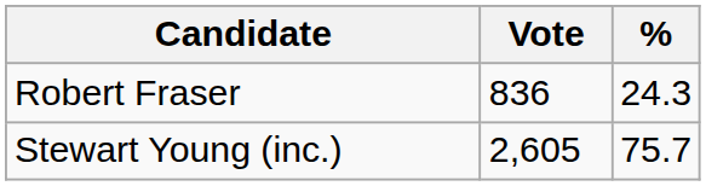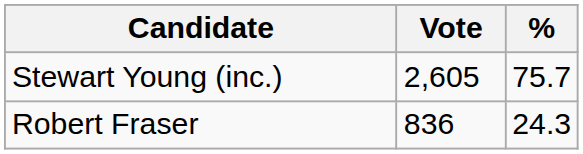 <table class="wikitable">
 <tr>
 <th bgcolor="#DDDDFF" width="200px">Candidate</th>
 <th bgcolor="#DDDDFF" width="50px">Vote</th>
 <th bgcolor="#DDDDFF" width="30px">%</th>
 </tr>
 <tr>
+<td>Stewart Young (inc.)</td>
+<td>2,605</td>
+<td>75.7</td>
+</tr>
+<tr>
 <td>Robert Fraser</td>
 <td>836</td>
 <td>24.3</td>
 </tr>
-<tr>
-<td>Stewart Young (inc.)</td>
-<td>2,605</td>
-<td>75.7</td>
-</tr>
 </table>
